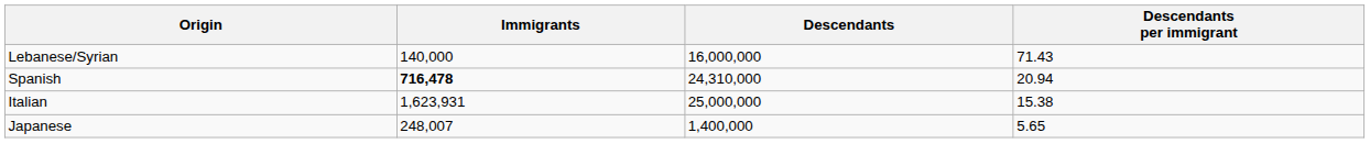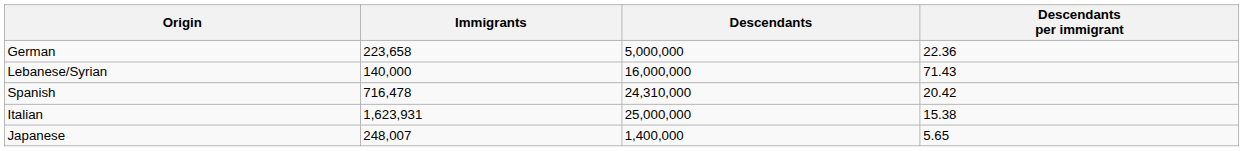 <table class="wikitable" style="float:left;" width=75%>
 <tr>
 <th>Origin</th>
 <th>Immigrants</th>
 <th>Descendants</th>
 <th>Descendants<br> per immigrant</th>
+</tr>
+<tr>
+<td> German</td>
+<td>223,658</td>
+<td>5,000,000</td>
+<td>22.36</td>
 </tr>
 <tr>
 <td> Lebanese/Syrian</td>
 <td>140,000</td>
 <td>16,000,000</td>
 <td>71.43</td>
 </tr>
 <tr>
 <td> Spanish</td>
-<td><strong>716,478</strong></td>
+<td>716,478</td>
 <td>24,310,000</td>
-<td>20.94</td>
+<td>20.42</td>
 </tr>
 <tr>
 <td> Italian</td>
 <td>1,623,931</td>
 <td>25,000,000</td>
 <td>15.38</td>
 </tr>
 <tr>
 <td> Japanese</td>
 <td>248,007</td>
 <td>1,400,000</td>
 <td>5.65</td>
 </tr>
 </table>
